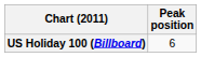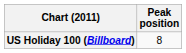 <table class="wikitable plainrowheaders">
 <tr>
 <th scope="col">Chart (2011)</th>
 <th scope="col">Peak<br>position</th>
 </tr>
 <tr>
 <th scope="row">US Holiday 100 (<a href='#'><em>Billboard</em></a>)</th>
-<td style="text-align:center;">6</td>
+<td style="text-align:center;">8</td>
 </tr>
 </table>
